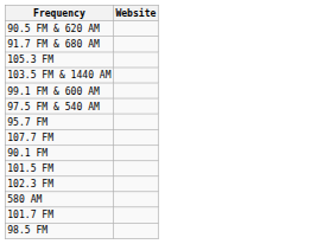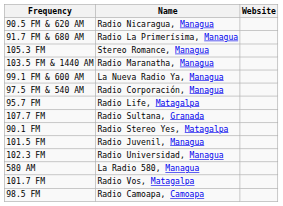 <table class="wikitable">
 <tr>
 <th>Frequency</th>
+<th>Name</th>
 <th>Website</th>
 </tr>
 <tr>
 <td>90.5 FM & 620 AM</td>
+<td>Radio Nicaragua, <a href='#'>Managua</a></td>
 <td></td>
 </tr>
 <tr>
 <td>91.7 FM & 680 AM</td>
+<td>Radio La Primerísima, <a href='#'>Managua</a></td>
 <td></td>
 </tr>
 <tr>
 <td>105.3 FM</td>
+<td>Stereo Romance, <a href='#'>Managua</a></td>
 <td></td>
 </tr>
 <tr>
 <td>103.5 FM & 1440 AM</td>
+<td>Radio Maranatha, <a href='#'>Managua</a></td>
 <td></td>
 </tr>
 <tr>
 <td>99.1 FM & 600 AM</td>
+<td>La Nueva Radio Ya, <a href='#'>Managua</a></td>
 <td></td>
 </tr>
 <tr>
 <td>97.5 FM & 540 AM</td>
+<td>Radio Corporación, <a href='#'>Managua</a></td>
 <td></td>
 </tr>
 <tr>
 <td>95.7 FM</td>
+<td>Radio Life, <a href='#'>Matagalpa</a></td>
 <td></td>
 </tr>
 <tr>
 <td>107.7 FM</td>
+<td>Radio Sultana, <a href='#'>Granada</a></td>
 <td></td>
 </tr>
 <tr>
 <td>90.1 FM</td>
+<td>Radio Stereo Yes, <a href='#'>Matagalpa</a></td>
 <td></td>
 </tr>
 <tr>
 <td>101.5 FM</td>
+<td>Radio Juvenil, <a href='#'>Managua</a></td>
 <td></td>
 </tr>
 <tr>
 <td>102.3 FM</td>
+<td>Radio Universidad, <a href='#'>Managua</a></td>
 <td></td>
 </tr>
 <tr>
 <td>580 AM</td>
+<td>La Radio 580, <a href='#'>Managua</a></td>
 <td></td>
 </tr>
 <tr>
 <td>101.7 FM</td>
+<td>Radio Vos, <a href='#'>Matagalpa</a></td>
 <td></td>
 </tr>
 <tr>
 <td>98.5 FM</td>
+<td>Radio Camoapa, <a href='#'>Camoapa</a></td>
 <td></td>
 </tr>
 </table>
